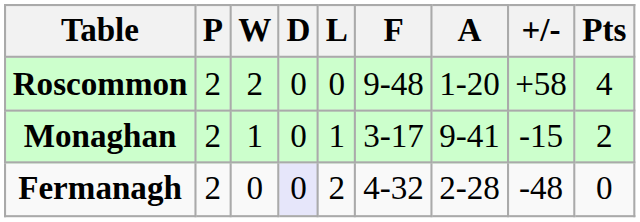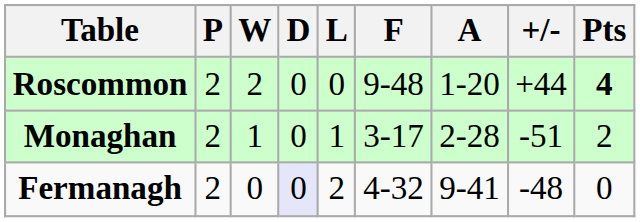 <table class="wikitable">
 <tr>
 <th>Table</th>
 <th>P</th>
 <th>W</th>
 <th>D</th>
 <th>L</th>
 <th>F</th>
 <th>A</th>
 <th>+/-</th>
 <th>Pts</th>
 </tr>
 <tr align="center" style="background:#ccffcc;">
 <td><strong>Roscommon</strong></td>
 <td>2</td>
 <td>2</td>
 <td>0</td>
 <td>0</td>
 <td>9-48</td>
 <td>1-20</td>
-<td>+58</td>
-<td>4</td>
+<td>+44</td>
+<td><strong>4</strong></td>
 </tr>
 <tr align="center" style="background:#ccffcc;">
 <td><strong>Monaghan</strong></td>
 <td>2</td>
 <td>1</td>
 <td>0</td>
 <td>1</td>
 <td>3-17</td>
-<td>9-41</td>
-<td>-15</td>
+<td>2-28</td>
+<td>-51</td>
 <td>2</td>
 </tr>
 <tr align="center">
 <td><strong>Fermanagh</strong></td>
 <td>2</td>
 <td>0</td>
 <td style="background: lavender;">0</td>
 <td>2</td>
 <td>4-32</td>
-<td>2-28</td>
+<td>9-41</td>
 <td>-48</td>
 <td>0</td>
 </tr>
 </table>
